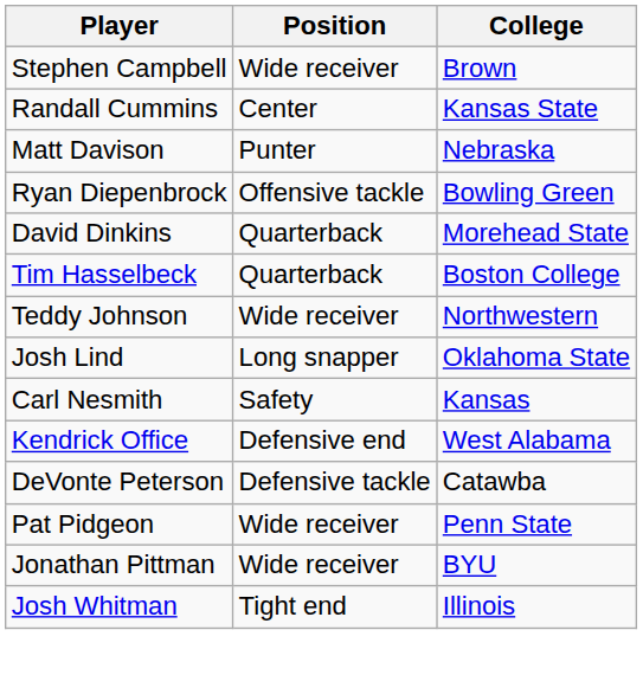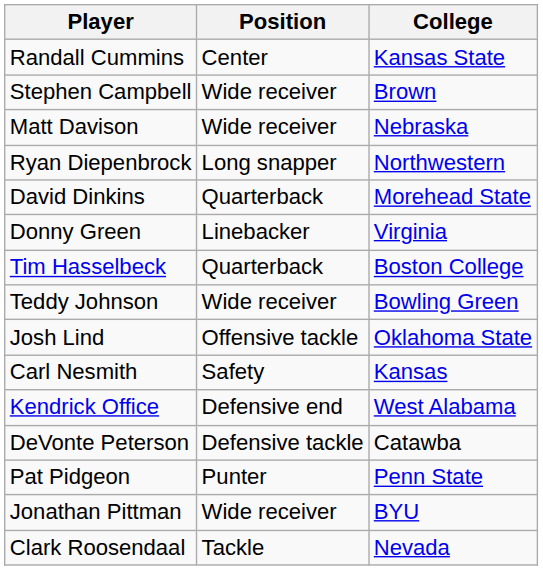 <table class="wikitable">
 <tr>
 <th>Player</th>
 <th>Position</th>
 <th>College</th>
 </tr>
 <tr>
+<td>Randall Cummins</td>
+<td>Center</td>
+<td><a href='#'>Kansas State</a></td>
+</tr>
+<tr>
 <td>Stephen Campbell</td>
 <td>Wide receiver</td>
 <td><a href='#'>Brown</a></td>
 </tr>
 <tr>
-<td>Randall Cummins</td>
-<td>Center</td>
-<td><a href='#'>Kansas State</a></td>
-</tr>
-<tr>
 <td>Matt Davison</td>
-<td>Punter</td>
+<td>Wide receiver</td>
 <td><a href='#'>Nebraska</a></td>
 </tr>
 <tr>
 <td>Ryan Diepenbrock</td>
-<td>Offensive tackle</td>
-<td><a href='#'>Bowling Green</a></td>
+<td>Long snapper</td>
+<td><a href='#'>Northwestern</a></td>
 </tr>
 <tr>
 <td>David Dinkins</td>
 <td>Quarterback</td>
 <td><a href='#'>Morehead State</a></td>
+</tr>
+<tr>
+<td>Donny Green</td>
+<td>Linebacker</td>
+<td><a href='#'>Virginia</a></td>
 </tr>
 <tr>
 <td><a href='#'>Tim Hasselbeck</a></td>
 <td>Quarterback</td>
 <td><a href='#'>Boston College</a></td>
 </tr>
 <tr>
 <td>Teddy Johnson</td>
 <td>Wide receiver</td>
-<td><a href='#'>Northwestern</a></td>
+<td><a href='#'>Bowling Green</a></td>
 </tr>
 <tr>
 <td>Josh Lind</td>
-<td>Long snapper</td>
+<td>Offensive tackle</td>
 <td><a href='#'>Oklahoma State</a></td>
 </tr>
 <tr>
 <td>Carl Nesmith</td>
 <td>Safety</td>
 <td><a href='#'>Kansas</a></td>
 </tr>
 <tr>
 <td><a href='#'>Kendrick Office</a></td>
 <td>Defensive end</td>
 <td><a href='#'>West Alabama</a></td>
 </tr>
 <tr>
 <td>DeVonte Peterson</td>
 <td>Defensive tackle</td>
 <td>Catawba</td>
 </tr>
 <tr>
 <td>Pat Pidgeon</td>
-<td>Wide receiver</td>
+<td>Punter</td>
 <td><a href='#'>Penn State</a></td>
 </tr>
 <tr>
 <td>Jonathan Pittman</td>
 <td>Wide receiver</td>
 <td><a href='#'>BYU</a></td>
 </tr>
 <tr>
-<td><a href='#'>Josh Whitman</a></td>
-<td>Tight end</td>
-<td><a href='#'>Illinois</a></td>
+<td>Clark Roosendaal</td>
+<td>Tackle</td>
+<td><a href='#'>Nevada</a></td>
 </tr>
 </table>
